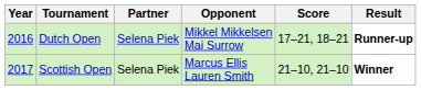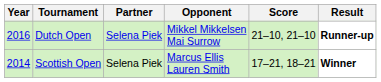 <table class="sortable wikitable" style="font-size: 90%;">
 <tr>
 <th>Year</th>
 <th>Tournament</th>
 <th>Partner</th>
 <th>Opponent</th>
 <th>Score</th>
 <th>Result</th>
 </tr>
 <tr style="background:#D4F1C5">
 <td align="center"><a href='#'>2016</a></td>
 <td align="left"><a href='#'>Dutch Open</a></td>
 <td align="left"> <a href='#'>Selena Piek</a></td>
 <td align="left"> <a href='#'>Mikkel Mikkelsen</a> <br>  <a href='#'>Mai Surrow</a></td>
-<td align="left">17–21, 18–21</td>
+<td align="left">21–10, 21–10</td>
 <td style="text-align:left; background:white"> <strong>Runner-up</strong></td>
 </tr>
 <tr style="background:#D4F1C5">
-<td align="center"><a href='#'>2017</a></td>
+<td align="center"><a href='#'>2014</a></td>
 <td align="left"><a href='#'>Scottish Open</a></td>
 <td align="left"> Selena Piek</td>
 <td align="left"> <a href='#'>Marcus Ellis</a> <br>  <a href='#'>Lauren Smith</a></td>
-<td align="left">21–10, 21–10</td>
+<td align="left">17–21, 18–21</td>
 <td style="text-align:left; background:white"> <strong>Winner</strong></td>
 </tr>
 </table>
